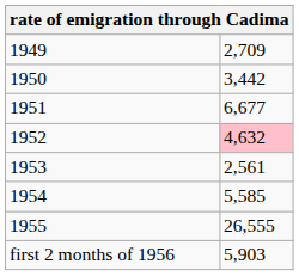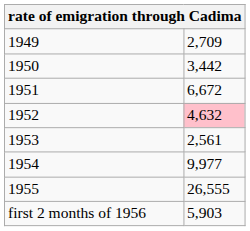 <table class="wikitable">
 <tr>
 <th colspan="2">rate of emigration through Cadima</th>
 </tr>
 <tr>
 <td>1949</td>
 <td>2,709<em></em></td>
 </tr>
 <tr>
 <td>1950</td>
 <td>3,442<em></em></td>
 </tr>
 <tr>
 <td>1951</td>
-<td>6,677<em></em></td>
+<td>6,672<em></em></td>
 </tr>
 <tr>
 <td>1952</td>
 <td style="background: pink;">4,632<em></em></td>
 </tr>
 <tr>
 <td>1953</td>
 <td>2,561<em></em></td>
 </tr>
 <tr>
 <td>1954</td>
-<td>5,585<em></em></td>
+<td>9,977<em></em></td>
 </tr>
 <tr>
 <td>1955</td>
 <td>26,555<em></em></td>
 </tr>
 <tr>
 <td>first 2 months of 1956</td>
 <td>5,903<em></em></td>
 </tr>
 </table>
